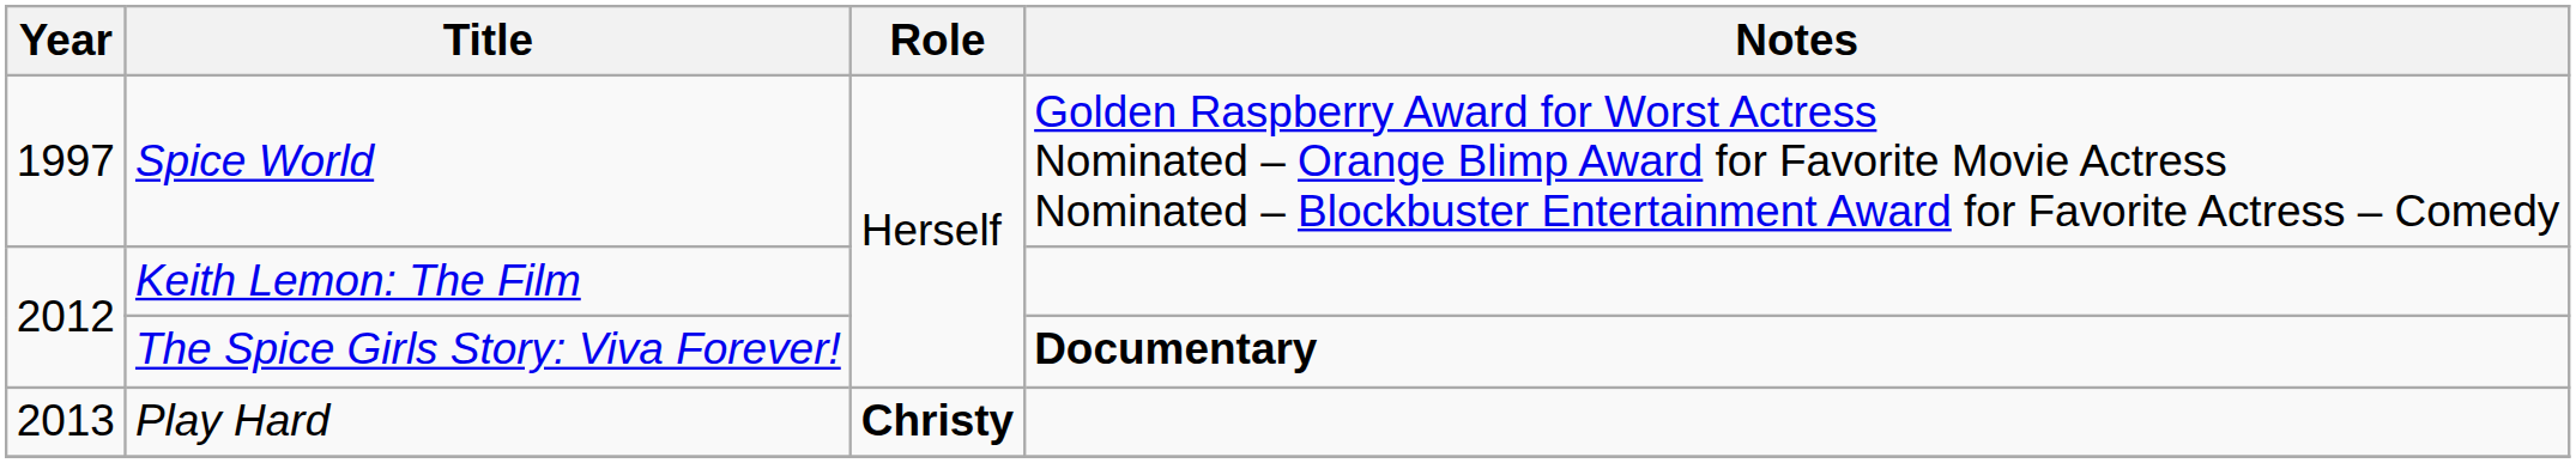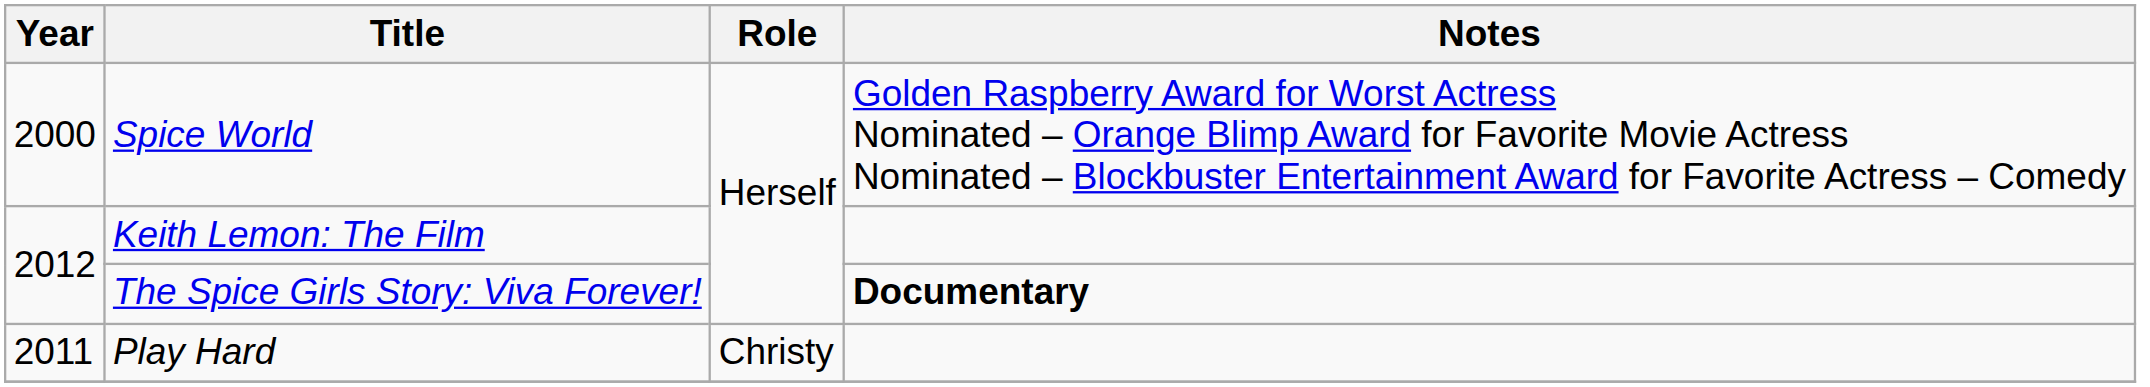 <table class="wikitable sortable">
 <tr>
 <th>Year</th>
 <th>Title</th>
 <th>Role</th>
 <th class="unsortable">Notes</th>
 </tr>
 <tr>
-<td>1997</td>
+<td>2000</td>
 <td><em><a href='#'>Spice World</a></em></td>
 <td rowspan="3">Herself</td>
 <td><a href='#'>Golden Raspberry Award for Worst Actress</a><br>Nominated – <a href='#'>Orange Blimp Award</a> for Favorite Movie Actress<br>Nominated – <a href='#'>Blockbuster Entertainment Award</a> for Favorite Actress – Comedy</td>
 </tr>
 <tr>
 <td rowspan="2">2012</td>
 <td><em><a href='#'>Keith Lemon: The Film</a></em></td>
 <td></td>
 </tr>
 <tr>
 <td><em><a href='#'>The Spice Girls Story: Viva Forever!</a></em></td>
 <td><strong>Documentary</strong></td>
 </tr>
 <tr>
-<td>2013</td>
+<td>2011</td>
 <td><em>Play Hard</em></td>
-<td><strong>Christy</strong></td>
+<td>Christy</td>
 <td></td>
 </tr>
 <tr>
 </tr>
 </table>
